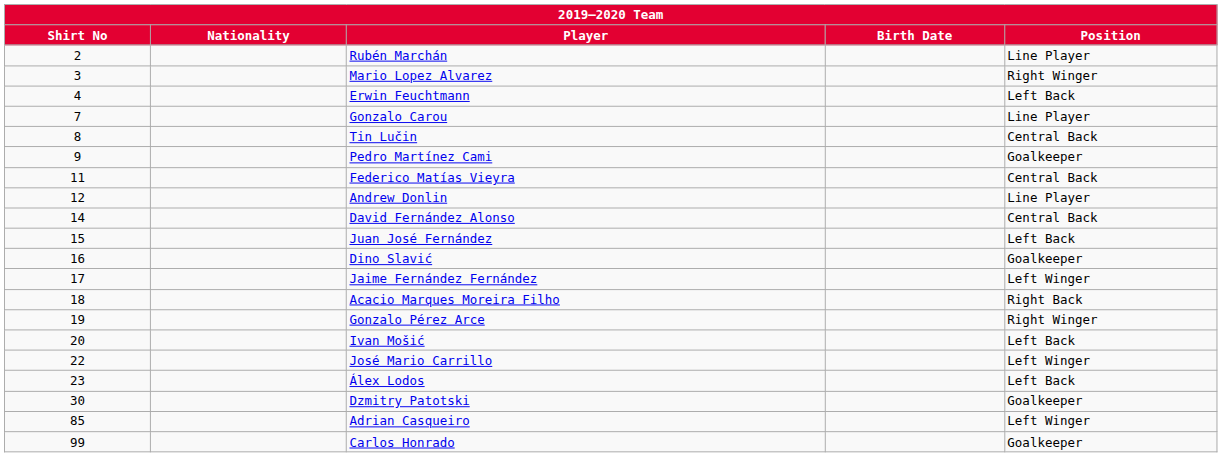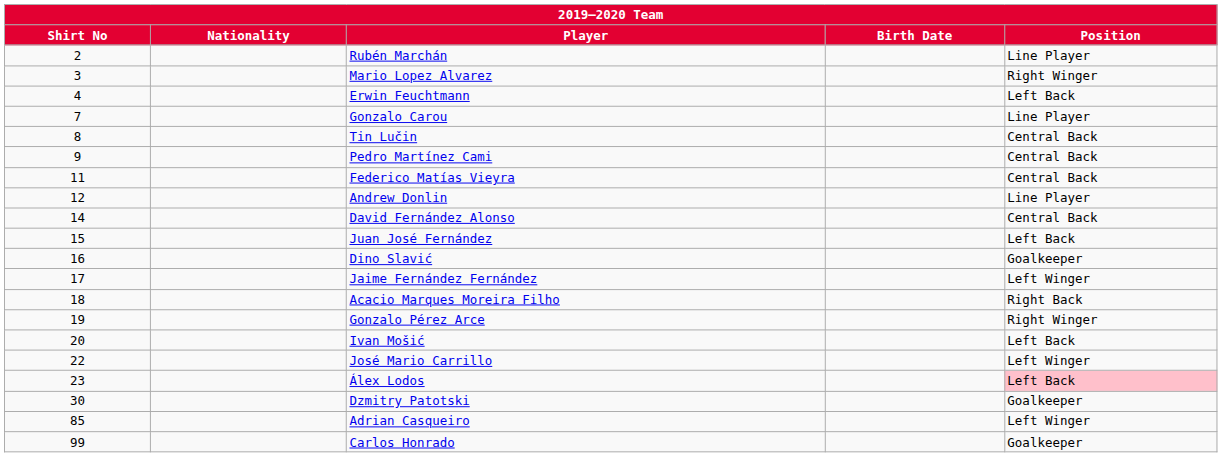 <table class="wikitable collapsible collapsed" style="width:100%;">
 <tr>
 <th colspan=5 style="background-color:#E30032;color:#FFFFFF;text-align:center;"> <strong>2019–2020 Team</strong></th>
 </tr>
 <tr>
 <th style="color:#FFFFFF; background:#E30032">Shirt No</th>
 <th style="color:#FFFFFF; background:#E30032">Nationality</th>
 <th style="color:#FFFFFF; background:#E30032">Player</th>
 <th style="color:#FFFFFF; background:#E30032">Birth Date</th>
 <th style="color:#FFFFFF; background:#E30032">Position</th>
 </tr>
 <tr>
 <td align=center>2</td>
 <td></td>
 <td><a href='#'>Rubén Marchán</a></td>
 <td></td>
 <td>Line Player</td>
 </tr>
 <tr>
 <td align=center>3</td>
 <td></td>
 <td><a href='#'>Mario Lopez Alvarez</a></td>
 <td></td>
 <td>Right Winger</td>
 </tr>
 <tr>
 <td align=center>4</td>
 <td></td>
 <td><a href='#'>Erwin Feuchtmann</a></td>
 <td></td>
 <td>Left Back</td>
 </tr>
 <tr>
 <td align=center>7</td>
 <td></td>
 <td><a href='#'>Gonzalo Carou</a></td>
 <td></td>
 <td>Line Player</td>
 </tr>
 <tr>
 <td align=center>8</td>
 <td></td>
 <td><a href='#'>Tin Lučin</a></td>
 <td></td>
 <td>Central Back</td>
 </tr>
 <tr>
 <td align=center>9</td>
 <td></td>
 <td><a href='#'>Pedro Martínez Cami</a></td>
 <td></td>
-<td>Goalkeeper</td>
+<td>Central Back</td>
 </tr>
 <tr>
 <td align=center>11</td>
 <td></td>
 <td><a href='#'>Federico Matías Vieyra</a></td>
 <td></td>
 <td>Central Back</td>
 </tr>
 <tr>
 <td align=center>12</td>
 <td></td>
 <td><a href='#'>Andrew Donlin</a></td>
 <td></td>
 <td>Line Player</td>
 </tr>
 <tr>
 <td align=center>14</td>
 <td></td>
 <td><a href='#'>David Fernández Alonso</a></td>
 <td></td>
 <td>Central Back</td>
 </tr>
 <tr>
 <td align=center>15</td>
 <td></td>
 <td><a href='#'>Juan José Fernández</a></td>
 <td></td>
 <td>Left Back</td>
 </tr>
 <tr>
 <td align=center>16</td>
 <td></td>
 <td><a href='#'>Dino Slavić</a></td>
 <td></td>
 <td>Goalkeeper</td>
 </tr>
 <tr>
 <td align=center>17</td>
 <td></td>
 <td><a href='#'>Jaime Fernández Fernández</a></td>
 <td></td>
 <td>Left Winger</td>
 </tr>
 <tr>
 <td align=center>18</td>
 <td></td>
 <td><a href='#'>Acacio Marques Moreira Filho</a></td>
 <td></td>
 <td>Right Back</td>
 </tr>
 <tr>
 <td align=center>19</td>
 <td></td>
 <td><a href='#'>Gonzalo Pérez Arce</a></td>
 <td></td>
 <td>Right Winger</td>
 </tr>
 <tr>
 <td align=center>20</td>
 <td></td>
 <td><a href='#'>Ivan Mošić</a></td>
 <td></td>
 <td>Left Back</td>
 </tr>
 <tr>
 <td align=center>22</td>
 <td></td>
 <td><a href='#'>José Mario Carrillo</a></td>
 <td></td>
 <td>Left Winger</td>
 </tr>
 <tr>
 <td align=center>23</td>
 <td></td>
 <td><a href='#'>Álex Lodos</a></td>
 <td></td>
-<td>Left Back</td>
+<td style="background: pink;">Left Back</td>
 </tr>
 <tr>
 <td align=center>30</td>
 <td></td>
 <td><a href='#'>Dzmitry Patotski</a></td>
 <td></td>
 <td>Goalkeeper</td>
 </tr>
 <tr>
 <td align=center>85</td>
 <td></td>
 <td><a href='#'>Adrian Casqueiro</a></td>
 <td></td>
 <td>Left Winger</td>
 </tr>
 <tr>
 <td align=center>99</td>
 <td></td>
 <td><a href='#'>Carlos Honrado</a></td>
 <td></td>
 <td>Goalkeeper</td>
 </tr>
 </table>
